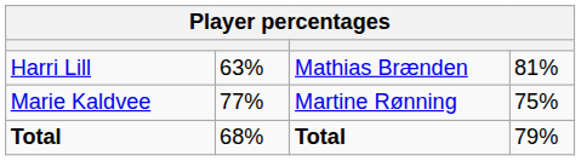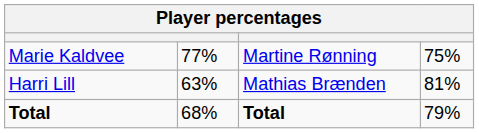 <table class="wikitable">
 <tr>
 <th colspan=4 width=400>Player percentages</th>
 </tr>
 <tr>
 <th colspan=2 width=200 style="white-space:nowrap;"></th>
 <th colspan=2 width=200 style="white-space:nowrap;"></th>
 </tr>
 <tr>
+<td><a href='#'>Marie Kaldvee</a></td>
+<td>77%</td>
+<td><a href='#'>Martine Rønning</a></td>
+<td>75%</td>
+</tr>
+<tr>
 <td><a href='#'>Harri Lill</a></td>
 <td>63%</td>
 <td><a href='#'>Mathias Brænden</a></td>
 <td>81%</td>
-</tr>
-<tr>
-<td><a href='#'>Marie Kaldvee</a></td>
-<td>77%</td>
-<td><a href='#'>Martine Rønning</a></td>
-<td>75%</td>
 </tr>
 <tr>
 <td><strong>Total</strong></td>
 <td>68%</td>
 <td><strong>Total</strong></td>
 <td>79%</td>
 </tr>
 </table>
